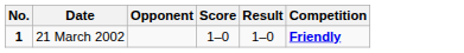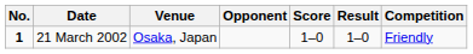 <table class="wikitable sortable">
 <tr>
 <th scope="col">No.</th>
 <th scope="col">Date</th>
+<th scope="col">Venue</th>
 <th scope="col">Opponent</th>
 <th scope="col">Score</th>
 <th scope="col">Result</th>
 <th scope="col">Competition</th>
 </tr>
 <tr>
 <td align="center"><strong>1</strong></td>
 <td>21 March 2002</td>
+<td><a href='#'>Osaka</a>, Japan</td>
 <td></td>
 <td align="center">1–0</td>
 <td align="center">1–0</td>
-<td><strong><a href='#'>Friendly</a></strong></td>
+<td><a href='#'>Friendly</a></td>
 </tr>
 </table>
